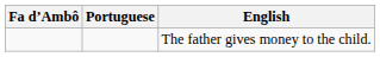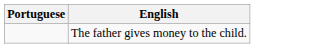 <table class="wikitable">
 <tr>
-<th>Fa d’Ambô</th>
 <th>Portuguese</th>
 <th>English</th>
 </tr>
 <tr>
 <td></td>
-<td></td>
 <td>The father gives money to the child.</td>
 </tr>
 </table>
